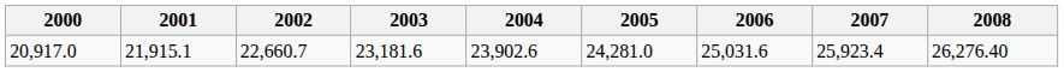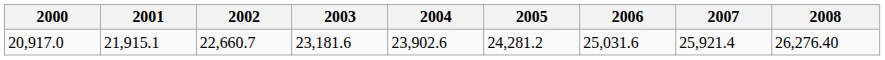 <table class="wikitable" style="width:70%;">
 <tr>
 <th>2000</th>
 <th>2001</th>
 <th>2002</th>
 <th>2003</th>
 <th>2004</th>
 <th>2005</th>
 <th>2006</th>
 <th>2007</th>
 <th>2008</th>
 </tr>
 <tr>
 <td>20,917.0</td>
 <td>21,915.1</td>
 <td>22,660.7</td>
 <td>23,181.6</td>
 <td>23,902.6</td>
-<td>24,281.0</td>
+<td>24,281.2</td>
 <td>25,031.6</td>
-<td>25,923.4</td>
+<td>25,921.4</td>
 <td>26,276.40</td>
 </tr>
 </table>
